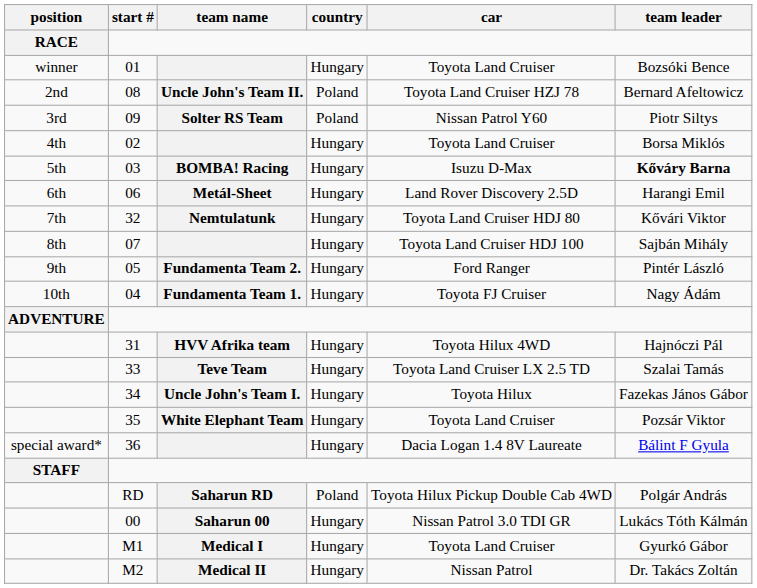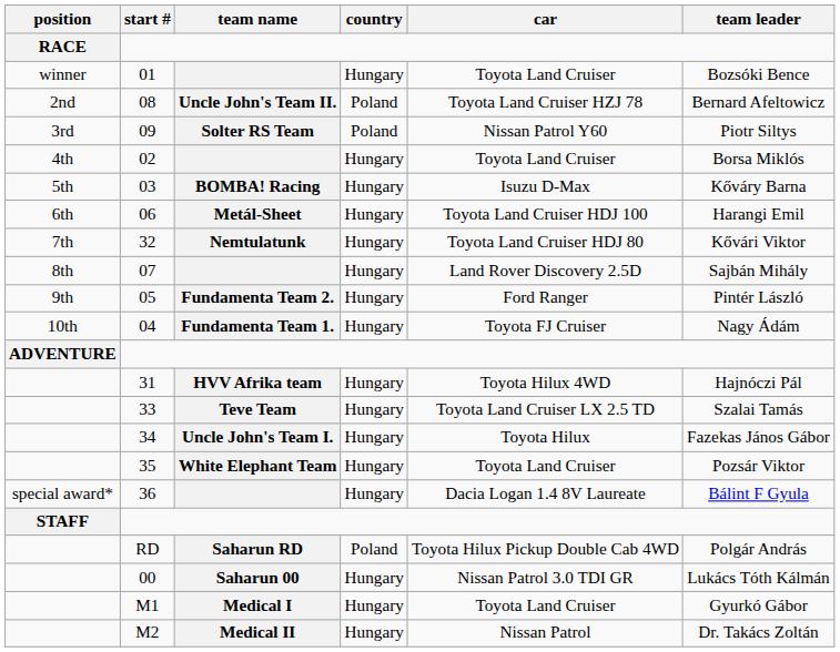 <table class="wikitable" style="text-align:center; font-size:90%">
 <tr>
 <th>position</th>
 <th>start #</th>
 <th>team name</th>
 <th>country</th>
 <th>car</th>
 <th>team leader</th>
 </tr>
 <tr>
 <th>RACE</th>
 </tr>
 <tr>
 <td>winner</td>
 <td>01</td>
 <th></th>
 <td>Hungary</td>
 <td>Toyota Land Cruiser</td>
 <td>Bozsóki Bence</td>
 </tr>
 <tr>
 <td>2nd</td>
 <td>08</td>
 <th>Uncle John's Team II.</th>
 <td>Poland</td>
 <td>Toyota Land Cruiser HZJ 78</td>
 <td>Bernard Afeltowicz</td>
 </tr>
 <tr>
 <td>3rd</td>
 <td>09</td>
 <th>Solter RS Team</th>
 <td>Poland</td>
 <td>Nissan Patrol Y60</td>
 <td>Piotr Siltys</td>
 </tr>
 <tr>
 <td>4th</td>
 <td>02</td>
 <th></th>
 <td>Hungary</td>
 <td>Toyota Land Cruiser</td>
 <td>Borsa Miklós</td>
 </tr>
 <tr>
 <td>5th</td>
 <td>03</td>
 <th>BOMBA! Racing</th>
 <td>Hungary</td>
 <td>Isuzu D-Max</td>
-<td><strong>Kőváry Barna</strong></td>
+<td>Kőváry Barna</td>
 </tr>
 <tr>
 <td>6th</td>
 <td>06</td>
 <th>Metál-Sheet</th>
 <td>Hungary</td>
-<td>Land Rover Discovery 2.5D</td>
+<td>Toyota Land Cruiser HDJ 100</td>
 <td>Harangi Emil</td>
 </tr>
 <tr>
 <td>7th</td>
 <td>32</td>
 <th>Nemtulatunk</th>
 <td>Hungary</td>
 <td>Toyota Land Cruiser HDJ 80</td>
 <td>Kővári Viktor</td>
 </tr>
 <tr>
 <td>8th</td>
 <td>07</td>
 <th></th>
 <td>Hungary</td>
-<td>Toyota Land Cruiser HDJ 100</td>
+<td>Land Rover Discovery 2.5D</td>
 <td>Sajbán Mihály</td>
 </tr>
 <tr>
 <td>9th</td>
 <td>05</td>
 <th>Fundamenta Team 2.</th>
 <td>Hungary</td>
 <td>Ford Ranger</td>
 <td>Pintér László</td>
 </tr>
 <tr>
 <td>10th</td>
 <td>04</td>
 <th>Fundamenta Team 1.</th>
 <td>Hungary</td>
 <td>Toyota FJ Cruiser</td>
 <td>Nagy Ádám</td>
 </tr>
 <tr>
 <th>ADVENTURE</th>
 </tr>
 <tr>
 <td></td>
 <td>31</td>
 <th>HVV Afrika team</th>
 <td>Hungary</td>
 <td>Toyota Hilux 4WD</td>
 <td>Hajnóczi Pál</td>
 </tr>
 <tr>
 <td></td>
 <td>33</td>
 <th>Teve Team</th>
 <td>Hungary</td>
 <td>Toyota Land Cruiser LX 2.5 TD</td>
 <td>Szalai Tamás</td>
 </tr>
 <tr>
 <td></td>
 <td>34</td>
 <th>Uncle John's Team I.</th>
 <td>Hungary</td>
 <td>Toyota Hilux</td>
 <td>Fazekas János Gábor</td>
 </tr>
 <tr>
 <td></td>
 <td>35</td>
 <th>White Elephant Team</th>
 <td>Hungary</td>
 <td>Toyota Land Cruiser</td>
 <td>Pozsár Viktor</td>
 </tr>
 <tr>
 <td>special award*</td>
 <td>36</td>
 <th></th>
 <td>Hungary</td>
 <td>Dacia Logan 1.4 8V Laureate</td>
 <td><a href='#'>Bálint F Gyula</a></td>
 </tr>
 <tr>
 <th>STAFF</th>
 </tr>
 <tr>
 <td></td>
 <td>RD</td>
 <th>Saharun RD</th>
 <td>Poland</td>
 <td>Toyota Hilux Pickup Double Cab 4WD</td>
 <td>Polgár András</td>
 </tr>
 <tr>
 <td></td>
 <td>00</td>
 <th>Saharun 00</th>
 <td>Hungary</td>
 <td>Nissan Patrol 3.0 TDI GR</td>
 <td>Lukács Tóth Kálmán</td>
 </tr>
 <tr>
 <td></td>
 <td>M1</td>
 <th>Medical I</th>
 <td>Hungary</td>
 <td>Toyota Land Cruiser</td>
 <td>Gyurkó Gábor</td>
 </tr>
 <tr>
 <td></td>
 <td>M2</td>
 <th>Medical II</th>
 <td>Hungary</td>
 <td>Nissan Patrol</td>
 <td>Dr. Takács  Zoltán</td>
 </tr>
 </table>
